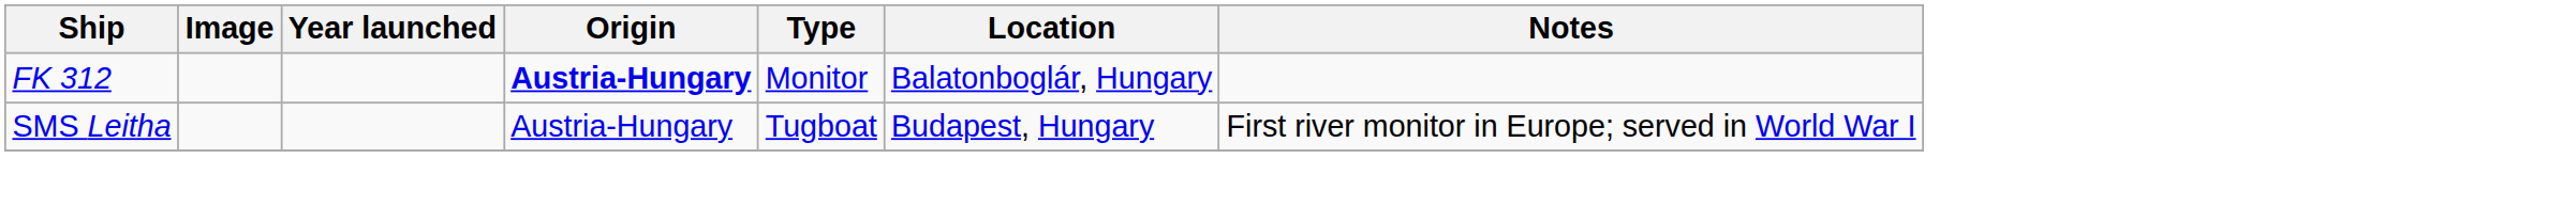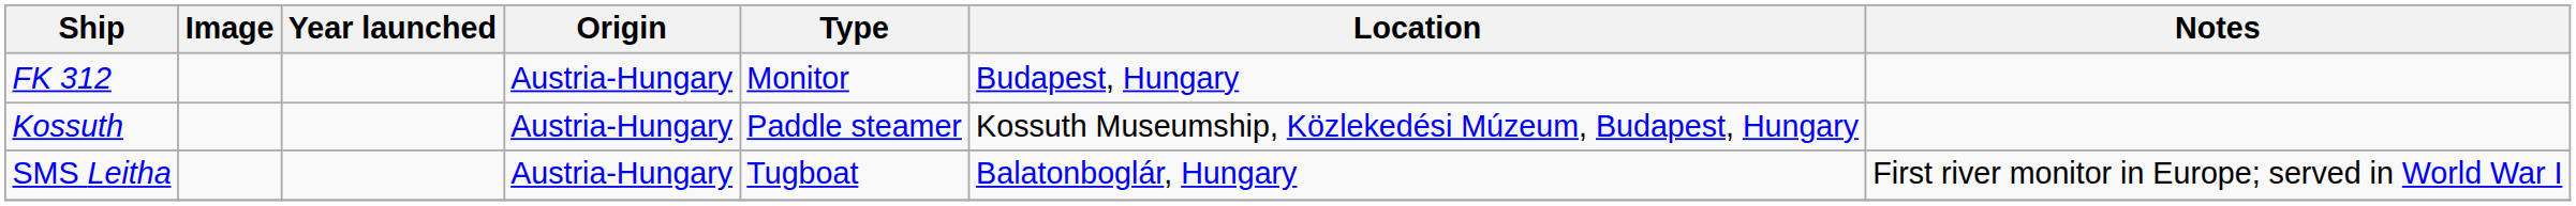 <table class="wikitable sortable">
 <tr>
 <th>Ship</th>
 <th>Image</th>
 <th>Year launched</th>
 <th>Origin</th>
 <th>Type</th>
 <th>Location</th>
 <th>Notes</th>
 </tr>
 <tr>
 <td><a href='#'><em>FK 312</em></a></td>
 <td></td>
 <td></td>
-<td><strong> <a href='#'>Austria-Hungary</a></strong></td>
+<td> <a href='#'>Austria-Hungary</a></td>
 <td><a href='#'>Monitor</a></td>
-<td><a href='#'>Balatonboglár</a>, <a href='#'>Hungary</a></td>
+<td><a href='#'>Budapest</a>, <a href='#'>Hungary</a><br></td>
+<td></td>
+</tr>
+<tr>
+<td data-sort-value=Kossuth><em><a href='#'>Kossuth</a></em></td>
+<td></td>
+<td></td>
+<td> <a href='#'>Austria-Hungary</a></td>
+<td><a href='#'>Paddle steamer</a></td>
+<td>Kossuth Museumship, <a href='#'>Közlekedési Múzeum</a>, <a href='#'>Budapest</a>, <a href='#'>Hungary</a></td>
 <td></td>
 </tr>
 <tr>
 <td data-sort-value=Leitha><a href='#'>SMS <em>Leitha</em></a></td>
 <td></td>
 <td></td>
 <td> <a href='#'>Austria-Hungary</a></td>
 <td><a href='#'>Tugboat</a></td>
-<td><a href='#'>Budapest</a>, <a href='#'>Hungary</a><br></td>
+<td><a href='#'>Balatonboglár</a>, <a href='#'>Hungary</a></td>
 <td>First river monitor in Europe; served in <a href='#'>World War I</a></td>
 </tr>
 <tr>
 </tr>
 </table>
